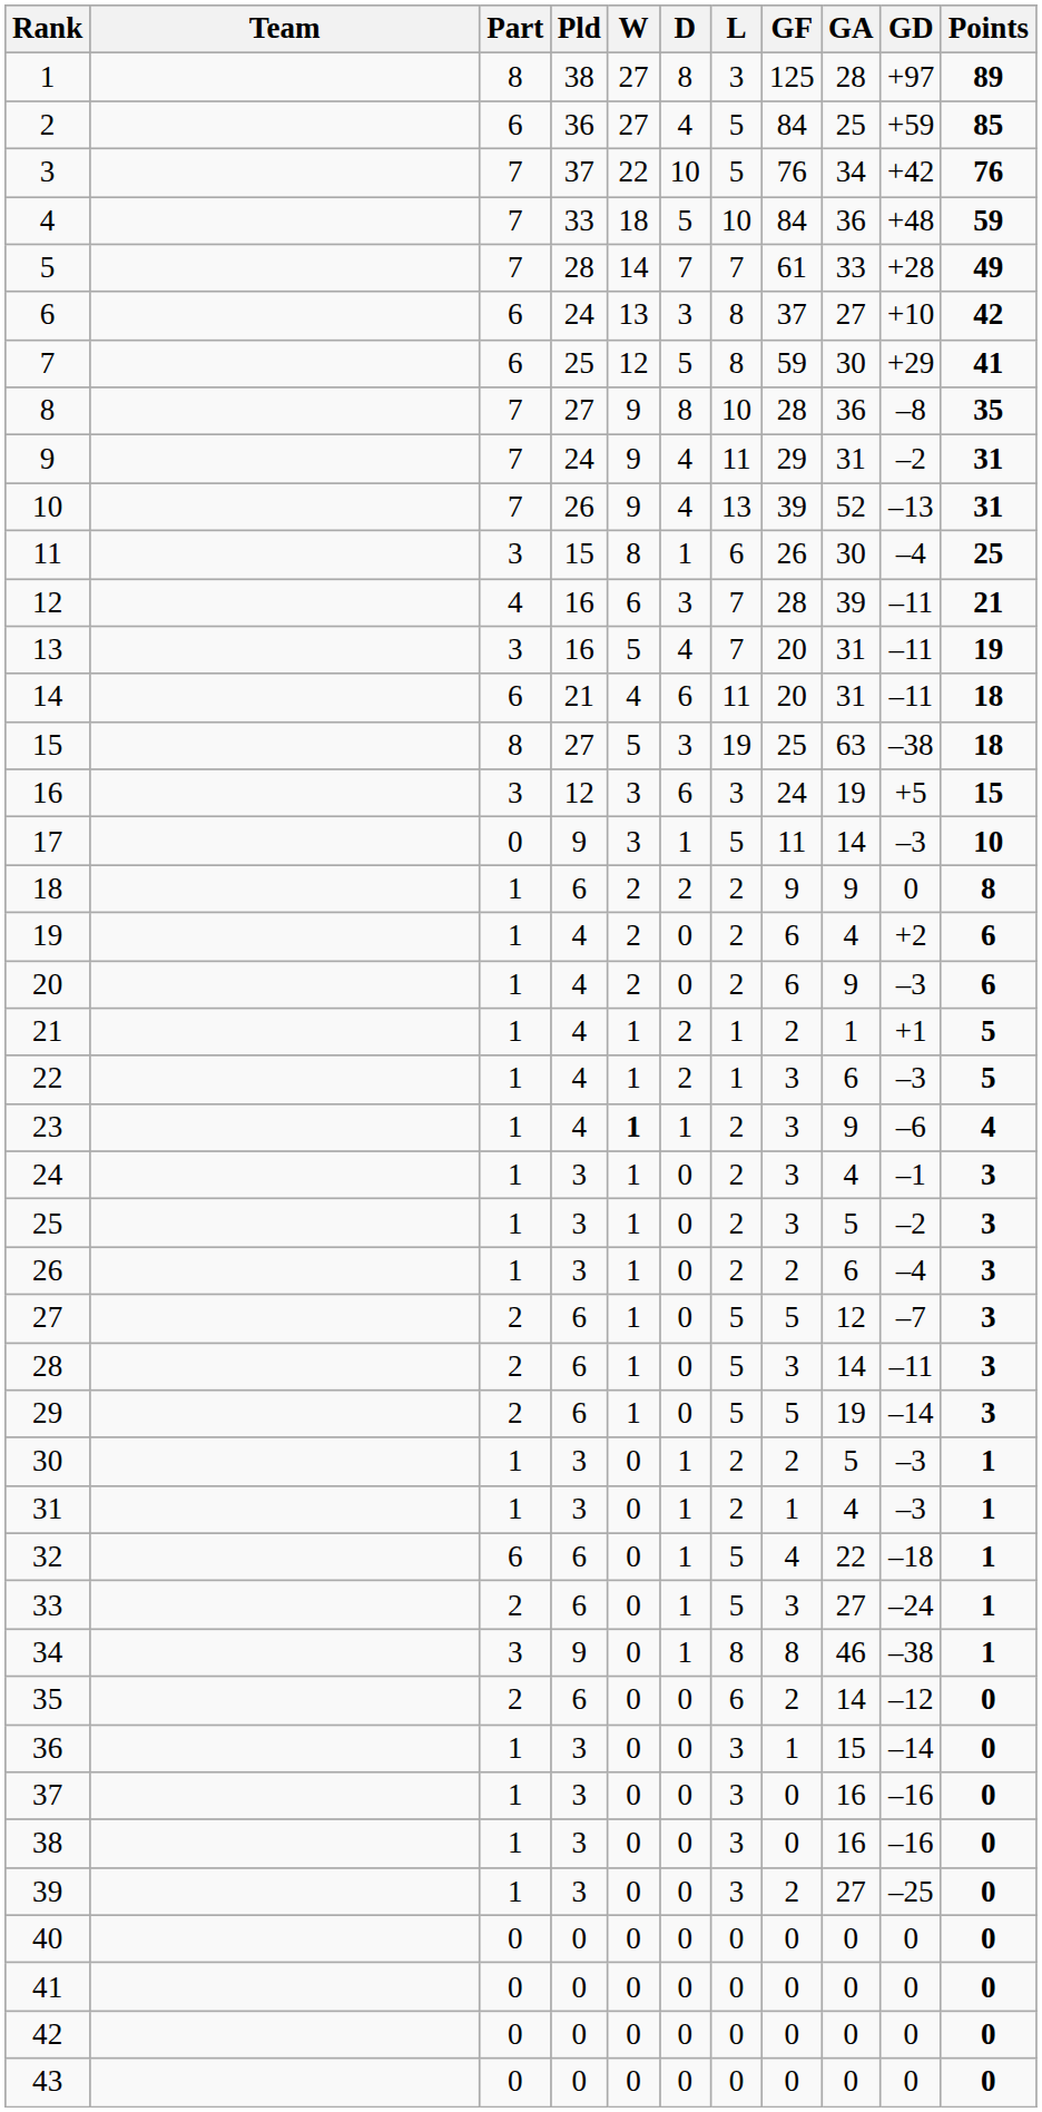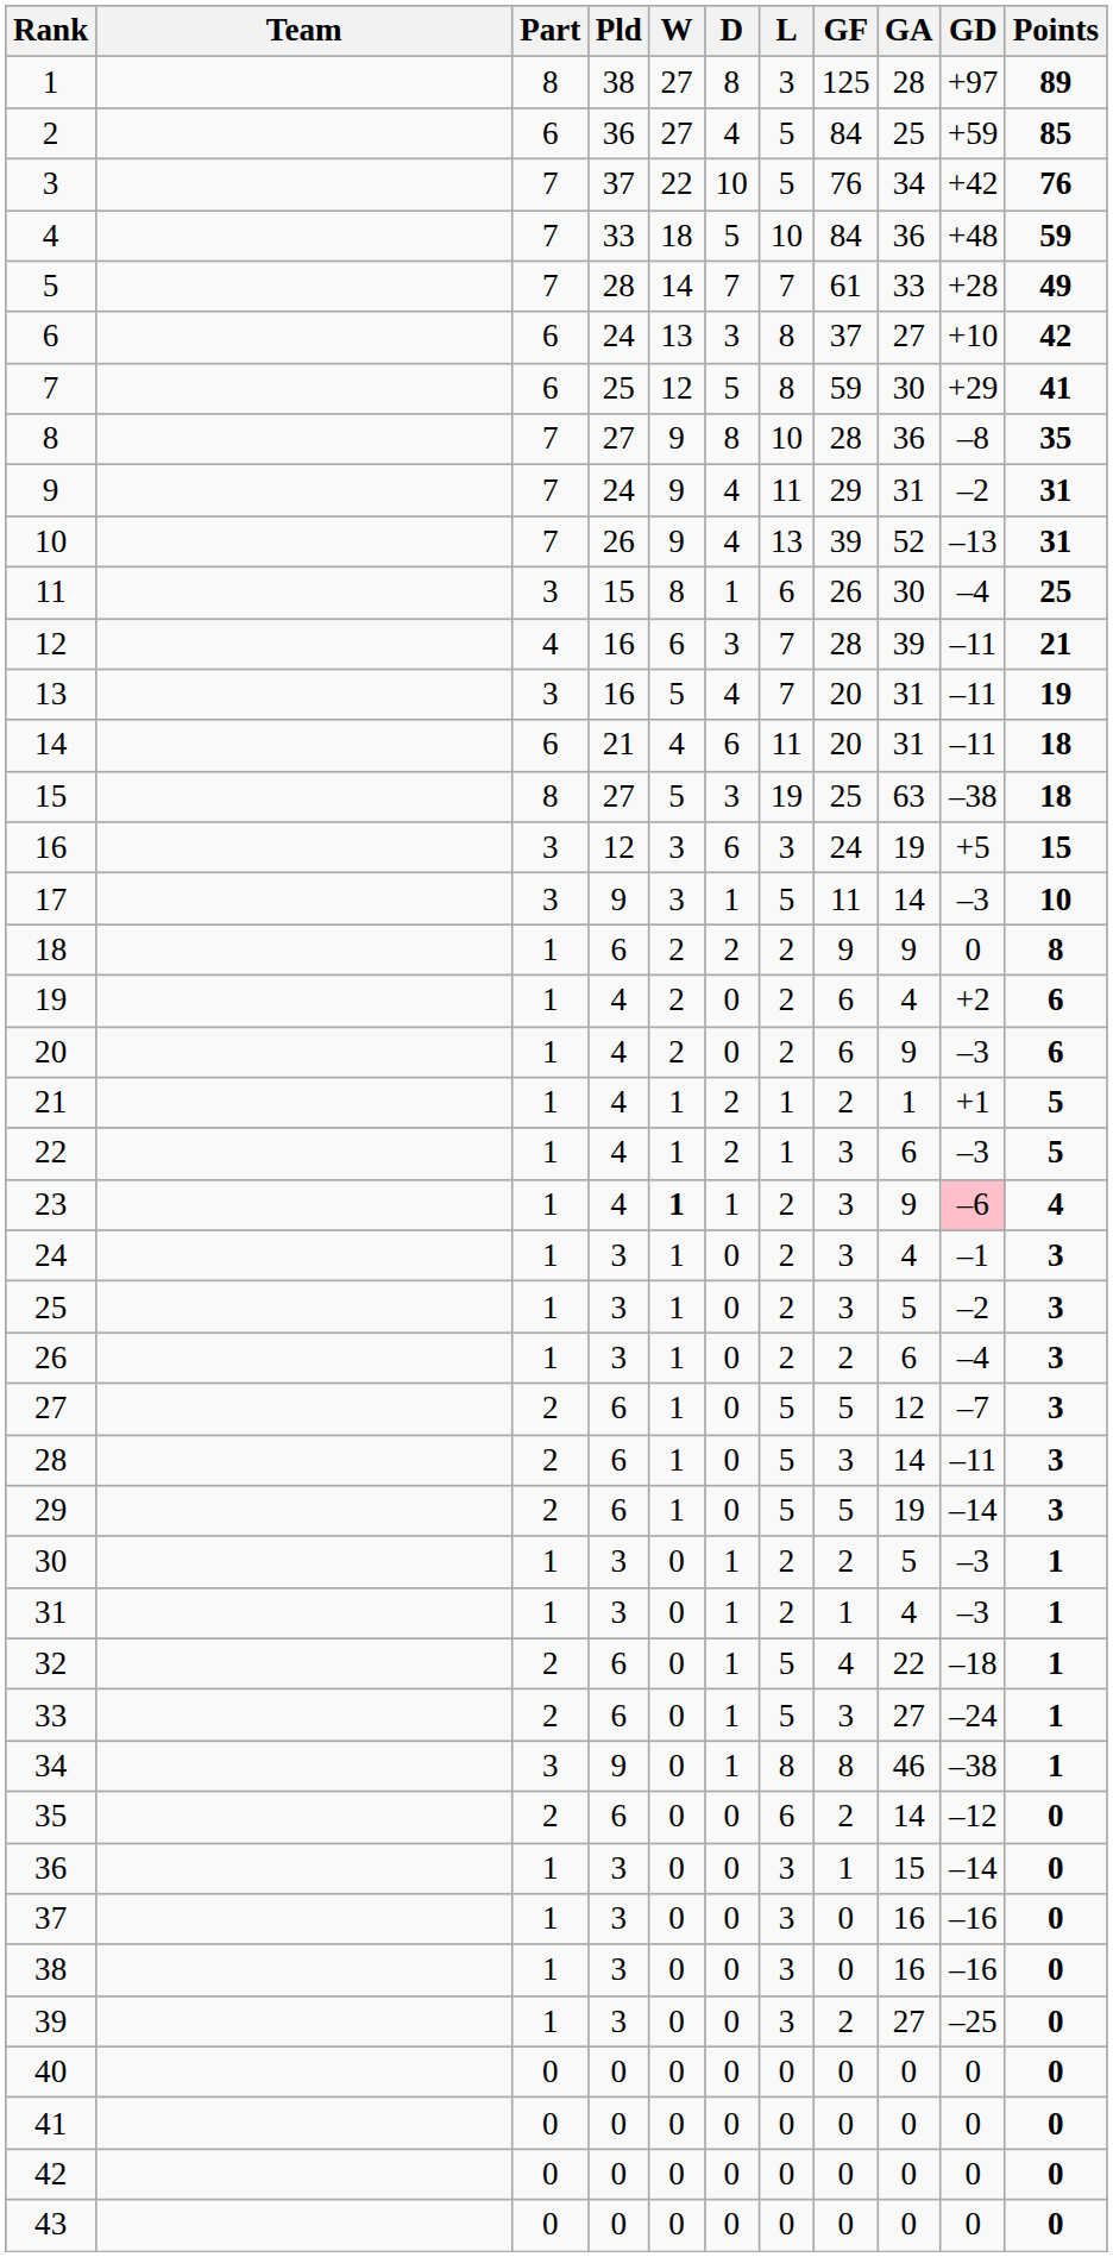 <table class="wikitable sortable" style="text-align:center">
 <tr>
 <th width=20>Rank</th>
 <th width=200>Team</th>
 <th width=20>Part</th>
 <th width=20>Pld</th>
 <th width=20>W</th>
 <th width=20>D</th>
 <th width=20>L</th>
 <th width=20>GF</th>
 <th width=20>GA</th>
 <th width=20>GD</th>
 <th width=20>Points</th>
 </tr>
 <tr align=center>
 <td>1</td>
 <td align=left></td>
 <td>8</td>
 <td>38</td>
 <td>27</td>
 <td>8</td>
 <td>3</td>
 <td>125</td>
 <td>28</td>
 <td>+97</td>
 <td><strong>89</strong></td>
 </tr>
 <tr>
 <td>2</td>
 <td align=left></td>
 <td>6</td>
 <td>36</td>
 <td>27</td>
 <td>4</td>
 <td>5</td>
 <td>84</td>
 <td>25</td>
 <td>+59</td>
 <td><strong>85</strong></td>
 </tr>
 <tr>
 <td>3</td>
 <td align=left></td>
 <td>7</td>
 <td>37</td>
 <td>22</td>
 <td>10</td>
 <td>5</td>
 <td>76</td>
 <td>34</td>
 <td>+42</td>
 <td><strong>76</strong></td>
 </tr>
 <tr>
 <td>4</td>
 <td align=left></td>
 <td>7</td>
 <td>33</td>
 <td>18</td>
 <td>5</td>
 <td>10</td>
 <td>84</td>
 <td>36</td>
 <td>+48</td>
 <td><strong>59</strong></td>
 </tr>
 <tr>
 <td>5</td>
 <td align=left></td>
 <td>7</td>
 <td>28</td>
 <td>14</td>
 <td>7</td>
 <td>7</td>
 <td>61</td>
 <td>33</td>
 <td>+28</td>
 <td><strong>49</strong></td>
 </tr>
 <tr>
 <td>6</td>
 <td align=left></td>
 <td>6</td>
 <td>24</td>
 <td>13</td>
 <td>3</td>
 <td>8</td>
 <td>37</td>
 <td>27</td>
 <td>+10</td>
 <td><strong>42</strong></td>
 </tr>
 <tr>
 <td>7</td>
 <td align=left></td>
 <td>6</td>
 <td>25</td>
 <td>12</td>
 <td>5</td>
 <td>8</td>
 <td>59</td>
 <td>30</td>
 <td>+29</td>
 <td><strong>41</strong></td>
 </tr>
 <tr>
 <td>8</td>
 <td align=left></td>
 <td>7</td>
 <td>27</td>
 <td>9</td>
 <td>8</td>
 <td>10</td>
 <td>28</td>
 <td>36</td>
 <td>–8</td>
 <td><strong>35</strong></td>
 </tr>
 <tr>
 <td>9</td>
 <td align=left></td>
 <td>7</td>
 <td>24</td>
 <td>9</td>
 <td>4</td>
 <td>11</td>
 <td>29</td>
 <td>31</td>
 <td>–2</td>
 <td><strong>31</strong></td>
 </tr>
 <tr>
 <td>10</td>
 <td align=left></td>
 <td>7</td>
 <td>26</td>
 <td>9</td>
 <td>4</td>
 <td>13</td>
 <td>39</td>
 <td>52</td>
 <td>–13</td>
 <td><strong>31</strong></td>
 </tr>
 <tr>
 <td>11</td>
 <td align=left></td>
 <td>3</td>
 <td>15</td>
 <td>8</td>
 <td>1</td>
 <td>6</td>
 <td>26</td>
 <td>30</td>
 <td>–4</td>
 <td><strong>25</strong></td>
 </tr>
 <tr>
 <td>12</td>
 <td align=left></td>
 <td>4</td>
 <td>16</td>
 <td>6</td>
 <td>3</td>
 <td>7</td>
 <td>28</td>
 <td>39</td>
 <td>–11</td>
 <td><strong>21</strong></td>
 </tr>
 <tr>
 <td>13</td>
 <td align=left></td>
 <td>3</td>
 <td>16</td>
 <td>5</td>
 <td>4</td>
 <td>7</td>
 <td>20</td>
 <td>31</td>
 <td>–11</td>
 <td><strong>19</strong></td>
 </tr>
 <tr>
 <td>14</td>
 <td align=left></td>
 <td>6</td>
 <td>21</td>
 <td>4</td>
 <td>6</td>
 <td>11</td>
 <td>20</td>
 <td>31</td>
 <td>–11</td>
 <td><strong>18</strong></td>
 </tr>
 <tr>
 <td>15</td>
 <td align=left></td>
 <td>8</td>
 <td>27</td>
 <td>5</td>
 <td>3</td>
 <td>19</td>
 <td>25</td>
 <td>63</td>
 <td>–38</td>
 <td><strong>18</strong></td>
 </tr>
 <tr>
 <td>16</td>
 <td align=left></td>
 <td>3</td>
 <td>12</td>
 <td>3</td>
 <td>6</td>
 <td>3</td>
 <td>24</td>
 <td>19</td>
 <td>+5</td>
 <td><strong>15</strong></td>
 </tr>
 <tr>
 <td>17</td>
 <td align=left></td>
-<td>0</td>
+<td>3</td>
 <td>9</td>
 <td>3</td>
 <td>1</td>
 <td>5</td>
 <td>11</td>
 <td>14</td>
 <td>–3</td>
 <td><strong>10</strong></td>
 </tr>
 <tr>
 <td>18</td>
 <td align=left></td>
 <td>1</td>
 <td>6</td>
 <td>2</td>
 <td>2</td>
 <td>2</td>
 <td>9</td>
 <td>9</td>
 <td>0</td>
 <td><strong>8</strong></td>
 </tr>
 <tr>
 <td>19</td>
 <td align=left></td>
 <td>1</td>
 <td>4</td>
 <td>2</td>
 <td>0</td>
 <td>2</td>
 <td>6</td>
 <td>4</td>
 <td>+2</td>
 <td><strong>6</strong></td>
 </tr>
 <tr align=center>
 <td>20</td>
 <td align=left></td>
 <td>1</td>
 <td>4</td>
 <td>2</td>
 <td>0</td>
 <td>2</td>
 <td>6</td>
 <td>9</td>
 <td>–3</td>
 <td><strong>6</strong></td>
 </tr>
 <tr align=center>
 <td>21</td>
 <td align=left></td>
 <td>1</td>
 <td>4</td>
 <td>1</td>
 <td>2</td>
 <td>1</td>
 <td>2</td>
 <td>1</td>
 <td>+1</td>
 <td><strong>5</strong></td>
 </tr>
 <tr>
 <td>22</td>
 <td align=left></td>
 <td>1</td>
 <td>4</td>
 <td>1</td>
 <td>2</td>
 <td>1</td>
 <td>3</td>
 <td>6</td>
 <td>–3</td>
 <td><strong>5</strong></td>
 </tr>
 <tr>
 <td>23</td>
 <td align=left></td>
 <td>1</td>
 <td>4</td>
 <td><strong>1</strong></td>
 <td>1</td>
 <td>2</td>
 <td>3</td>
 <td>9</td>
-<td>–6</td>
+<td style="background: pink;">–6</td>
 <td><strong>4</strong></td>
 </tr>
 <tr>
 <td>24</td>
 <td align=left></td>
 <td>1</td>
 <td>3</td>
 <td>1</td>
 <td>0</td>
 <td>2</td>
 <td>3</td>
 <td>4</td>
 <td>–1</td>
 <td><strong>3</strong></td>
 </tr>
 <tr>
 <td>25</td>
 <td align=left></td>
 <td>1</td>
 <td>3</td>
 <td>1</td>
 <td>0</td>
 <td>2</td>
 <td>3</td>
 <td>5</td>
 <td>–2</td>
 <td><strong>3</strong></td>
 </tr>
 <tr align=center>
 <td>26</td>
 <td align=left></td>
 <td>1</td>
 <td>3</td>
 <td>1</td>
 <td>0</td>
 <td>2</td>
 <td>2</td>
 <td>6</td>
 <td>–4</td>
 <td><strong>3</strong></td>
 </tr>
 <tr>
 <td>27</td>
 <td align=left></td>
 <td>2</td>
 <td>6</td>
 <td>1</td>
 <td>0</td>
 <td>5</td>
 <td>5</td>
 <td>12</td>
 <td>–7</td>
 <td><strong>3</strong></td>
 </tr>
 <tr>
 <td>28</td>
 <td align=left></td>
 <td>2</td>
 <td>6</td>
 <td>1</td>
 <td>0</td>
 <td>5</td>
 <td>3</td>
 <td>14</td>
 <td>–11</td>
 <td><strong>3</strong></td>
 </tr>
 <tr>
 <td>29</td>
 <td align=left></td>
 <td>2</td>
 <td>6</td>
 <td>1</td>
 <td>0</td>
 <td>5</td>
 <td>5</td>
 <td>19</td>
 <td>–14</td>
 <td><strong>3</strong></td>
 </tr>
 <tr>
 <td>30</td>
 <td align=left></td>
 <td>1</td>
 <td>3</td>
 <td>0</td>
 <td>1</td>
 <td>2</td>
 <td>2</td>
 <td>5</td>
 <td>–3</td>
 <td><strong>1</strong></td>
 </tr>
 <tr align=center>
 <td>31</td>
 <td align=left></td>
 <td>1</td>
 <td>3</td>
 <td>0</td>
 <td>1</td>
 <td>2</td>
 <td>1</td>
 <td>4</td>
 <td>–3</td>
 <td><strong>1</strong></td>
 </tr>
 <tr>
 <td>32</td>
 <td align=left></td>
-<td>6</td>
+<td>2</td>
 <td>6</td>
 <td>0</td>
 <td>1</td>
 <td>5</td>
 <td>4</td>
 <td>22</td>
 <td>–18</td>
 <td><strong>1</strong></td>
 </tr>
 <tr>
 <td>33</td>
 <td align=left></td>
 <td>2</td>
 <td>6</td>
 <td>0</td>
 <td>1</td>
 <td>5</td>
 <td>3</td>
 <td>27</td>
 <td>–24</td>
 <td><strong>1</strong></td>
 </tr>
 <tr>
 <td>34</td>
 <td align=left></td>
 <td>3</td>
 <td>9</td>
 <td>0</td>
 <td>1</td>
 <td>8</td>
 <td>8</td>
 <td>46</td>
 <td>–38</td>
 <td><strong>1</strong></td>
 </tr>
 <tr>
 <td>35</td>
 <td align=left></td>
 <td>2</td>
 <td>6</td>
 <td>0</td>
 <td>0</td>
 <td>6</td>
 <td>2</td>
 <td>14</td>
 <td>–12</td>
 <td><strong>0</strong></td>
 </tr>
 <tr>
 <td>36</td>
 <td align=left></td>
 <td>1</td>
 <td>3</td>
 <td>0</td>
 <td>0</td>
 <td>3</td>
 <td>1</td>
 <td>15</td>
 <td>–14</td>
 <td><strong>0</strong></td>
 </tr>
 <tr>
 <td>37</td>
 <td align=left></td>
 <td>1</td>
 <td>3</td>
 <td>0</td>
 <td>0</td>
 <td>3</td>
 <td>0</td>
 <td>16</td>
 <td>–16</td>
 <td><strong>0</strong></td>
 </tr>
 <tr>
 <td>38</td>
 <td align=left></td>
 <td>1</td>
 <td>3</td>
 <td>0</td>
 <td>0</td>
 <td>3</td>
 <td>0</td>
 <td>16</td>
 <td>–16</td>
 <td><strong>0</strong></td>
 </tr>
 <tr align=center>
 <td>39</td>
 <td align=left></td>
 <td>1</td>
 <td>3</td>
 <td>0</td>
 <td>0</td>
 <td>3</td>
 <td>2</td>
 <td>27</td>
 <td>–25</td>
 <td><strong>0</strong></td>
 </tr>
 <tr>
 <td>40</td>
 <td align=left></td>
 <td>0</td>
 <td>0</td>
 <td>0</td>
 <td>0</td>
 <td>0</td>
 <td>0</td>
 <td>0</td>
 <td>0</td>
 <td><strong>0</strong></td>
 </tr>
 <tr>
 <td>41</td>
 <td align=left></td>
 <td>0</td>
 <td>0</td>
 <td>0</td>
 <td>0</td>
 <td>0</td>
 <td>0</td>
 <td>0</td>
 <td>0</td>
 <td><strong>0</strong></td>
 </tr>
 <tr>
 <td>42</td>
 <td align=left></td>
 <td>0</td>
 <td>0</td>
 <td>0</td>
 <td>0</td>
 <td>0</td>
 <td>0</td>
 <td>0</td>
 <td>0</td>
 <td><strong>0</strong></td>
 </tr>
 <tr>
 <td>43</td>
 <td align=left></td>
 <td>0</td>
 <td>0</td>
 <td>0</td>
 <td>0</td>
 <td>0</td>
 <td>0</td>
 <td>0</td>
 <td>0</td>
 <td><strong>0</strong></td>
 </tr>
 </table>
